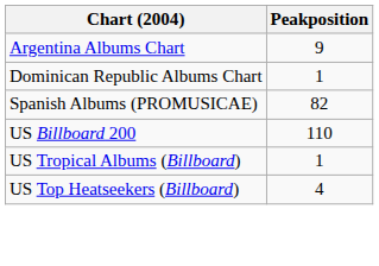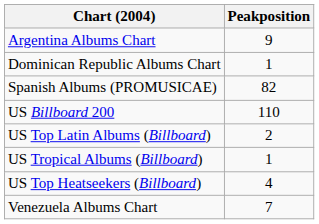 <table class="wikitable">
 <tr>
 <th>Chart (2004)</th>
 <th>Peakposition</th>
 </tr>
 <tr>
 <td><a href='#'>Argentina Albums Chart</a></td>
 <td align="center">9</td>
 </tr>
 <tr>
 <td>Dominican Republic Albums Chart</td>
 <td align="center">1</td>
 </tr>
 <tr>
 <td>Spanish Albums (PROMUSICAE)</td>
 <td align="center">82</td>
 </tr>
 <tr>
 <td>US <a href='#'><em>Billboard</em> 200</a></td>
 <td align="center">110</td>
 </tr>
 <tr>
+<td>US <a href='#'>Top Latin Albums</a> (<a href='#'><em>Billboard</em></a>)</td>
+<td align="center">2</td>
+</tr>
+<tr>
 <td>US <a href='#'>Tropical Albums</a> (<a href='#'><em>Billboard</em></a>)</td>
 <td align="center">1</td>
 </tr>
 <tr>
 <td>US <a href='#'>Top Heatseekers</a> (<a href='#'><em>Billboard</em></a>)</td>
 <td align="center">4</td>
 </tr>
+<tr>
+<td>Venezuela Albums Chart</td>
+<td align="center">7</td>
+</tr>
 </table>
